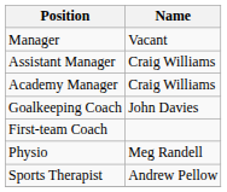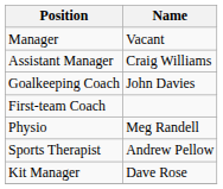 <table class="wikitable">
 <tr>
 <th>Position</th>
 <th>Name</th>
 </tr>
 <tr>
 <td>Manager</td>
 <td> Vacant</td>
 </tr>
 <tr>
 <td>Assistant Manager</td>
-<td> Craig Williams</td>
-</tr>
-<tr>
-<td>Academy Manager</td>
 <td> Craig Williams</td>
 </tr>
 <tr>
 <td>Goalkeeping Coach</td>
 <td> John Davies</td>
 </tr>
 <tr>
 <td>First-team Coach</td>
 <td></td>
 </tr>
 <tr>
 <td>Physio</td>
 <td> Meg Randell</td>
 </tr>
 <tr>
 <td>Sports Therapist</td>
 <td> Andrew Pellow</td>
 </tr>
 <tr>
+<td>Kit Manager</td>
+<td> Dave Rose</td>
+</tr>
+<tr>
 </tr>
 </table>
